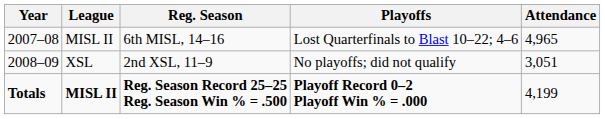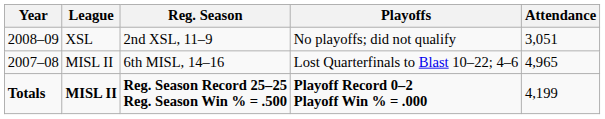 <table class="wikitable">
 <tr>
 <th>Year</th>
 <th>League</th>
 <th>Reg. Season</th>
 <th>Playoffs</th>
 <th>Attendance</th>
 </tr>
 <tr>
+<td>2008–09</td>
+<td>XSL</td>
+<td>2nd XSL, 11–9</td>
+<td>No playoffs; did not qualify</td>
+<td>3,051</td>
+</tr>
+<tr>
 <td>2007–08</td>
 <td>MISL II</td>
 <td>6th MISL, 14–16</td>
 <td>Lost Quarterfinals to <a href='#'>Blast</a> 10–22; 4–6</td>
 <td>4,965</td>
-</tr>
-<tr>
-<td>2008–09</td>
-<td>XSL</td>
-<td>2nd XSL, 11–9</td>
-<td>No playoffs; did not qualify</td>
-<td>3,051</td>
 </tr>
 <tr>
 <td><strong>Totals</strong></td>
 <td><strong>MISL II</strong></td>
 <td><strong>Reg. Season Record  25–25</strong> <br> <strong>Reg. Season Win % = .500</strong></td>
 <td><strong>Playoff Record  0–2</strong> <br> <strong>Playoff Win % = .000</strong></td>
 <td>4,199</td>
 </tr>
 </table>
